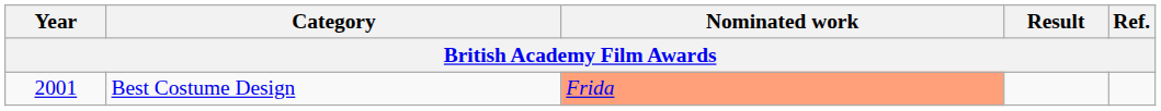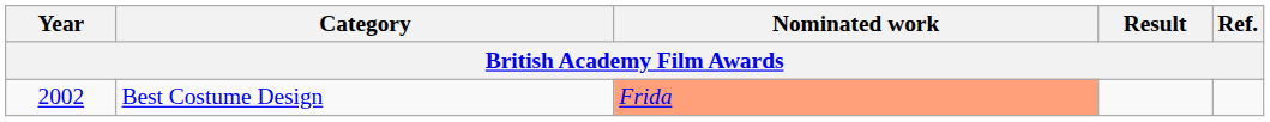 <table class=wikitable>
 <tr>
 <th scope="col" style="width:5em;">Year</th>
 <th scope="col" style="width:26em;">Category</th>
 <th scope="col" style="width:25em;">Nominated work</th>
 <th scope="col" style="width:5em;">Result</th>
 <th>Ref.</th>
 </tr>
 <tr>
 <th colspan="5"><a href='#'>British Academy Film Awards</a></th>
 </tr>
 <tr>
-<td style="text-align:center;"><a href='#'>2001</a></td>
+<td style="text-align:center;"><a href='#'>2002</a></td>
 <td><a href='#'>Best Costume Design</a></td>
 <td style="background: lightsalmon;"><em><a href='#'>Frida</a></em></td>
 <td></td>
 <td style="text-align:center;"></td>
 </tr>
 </table>
